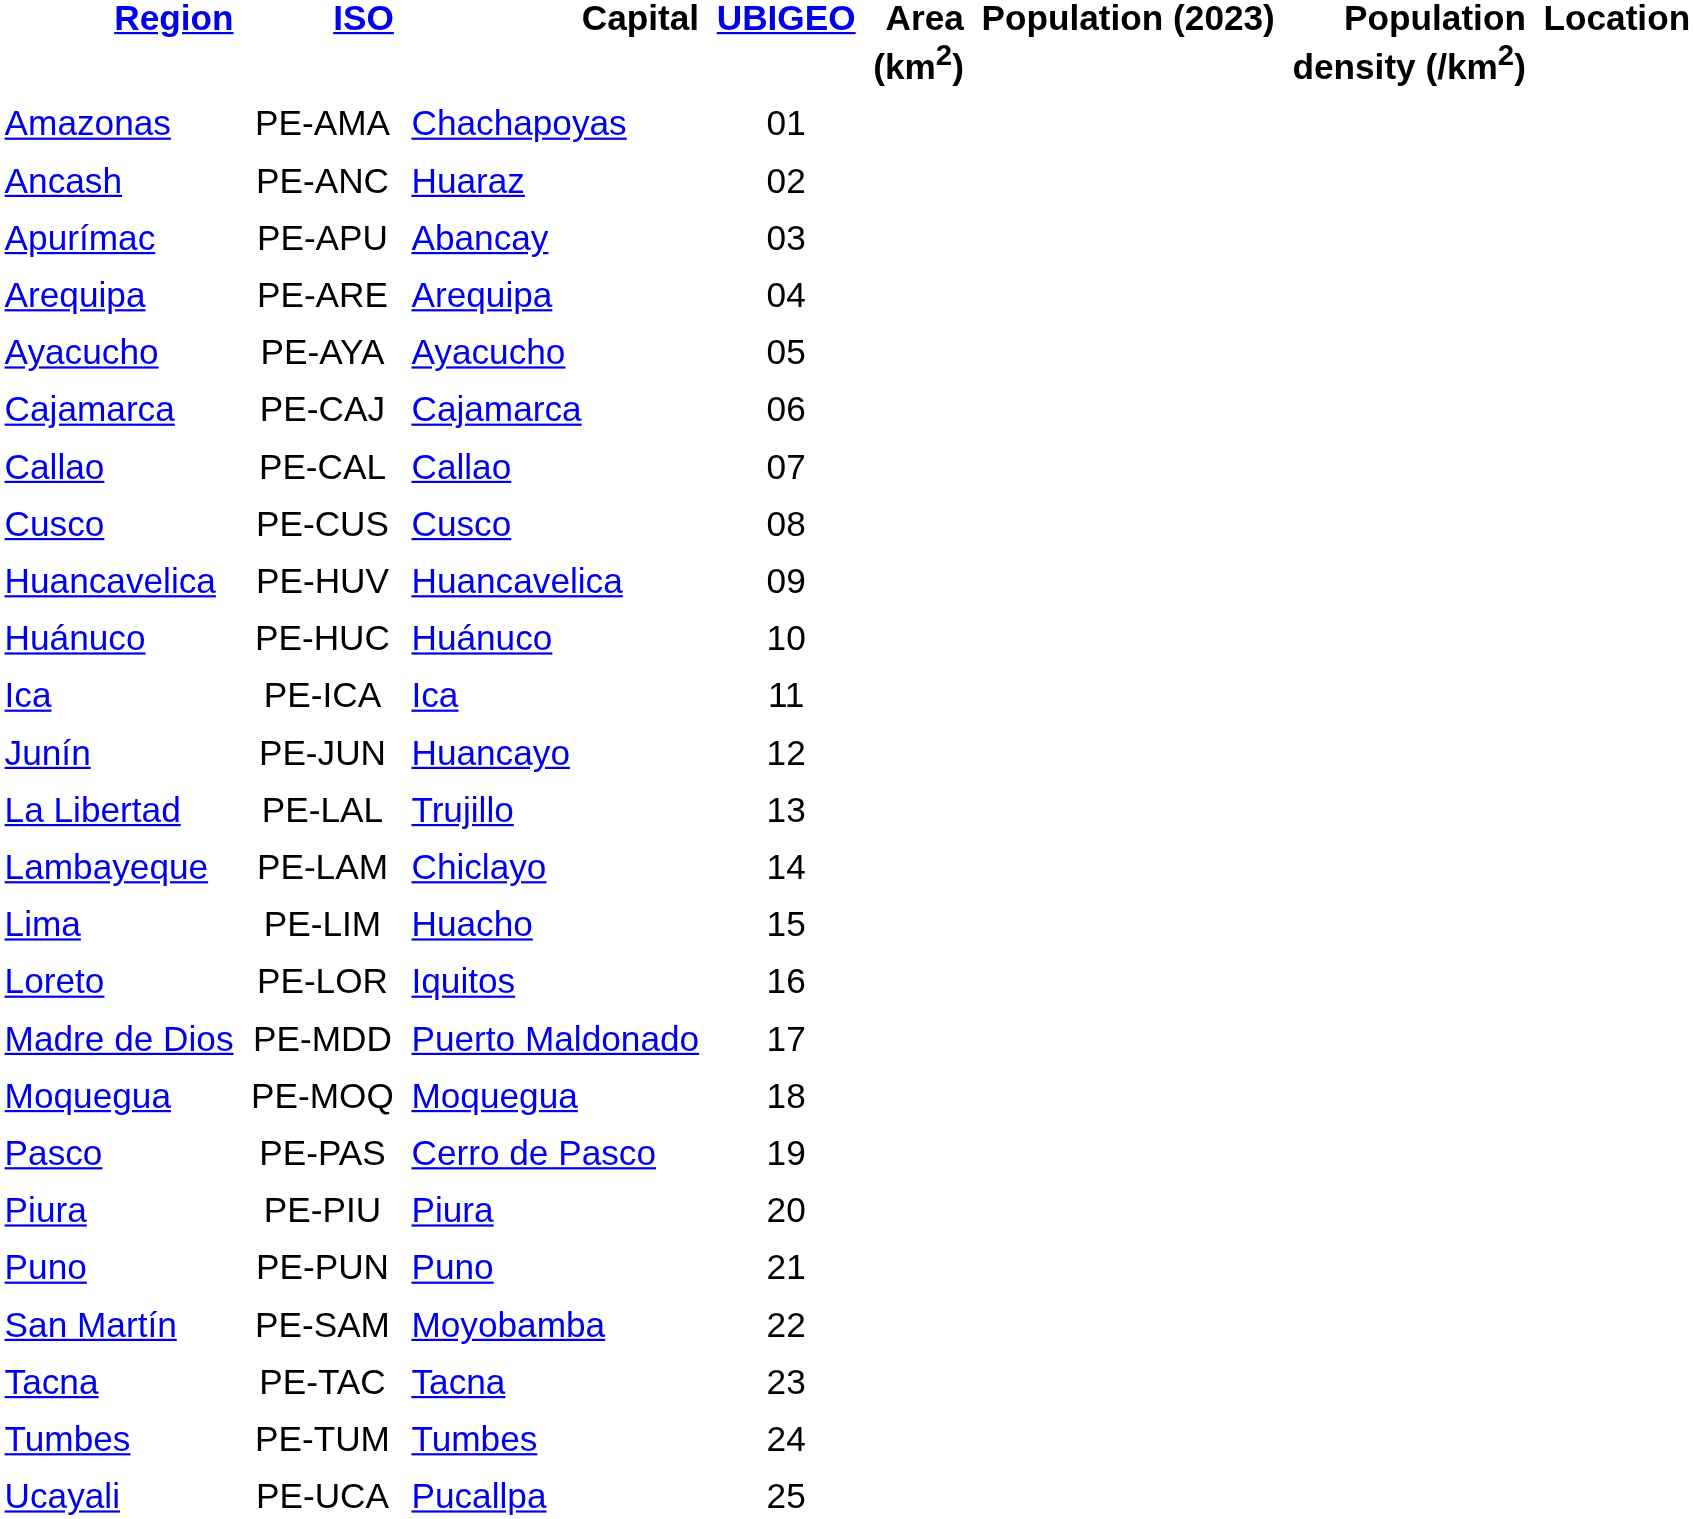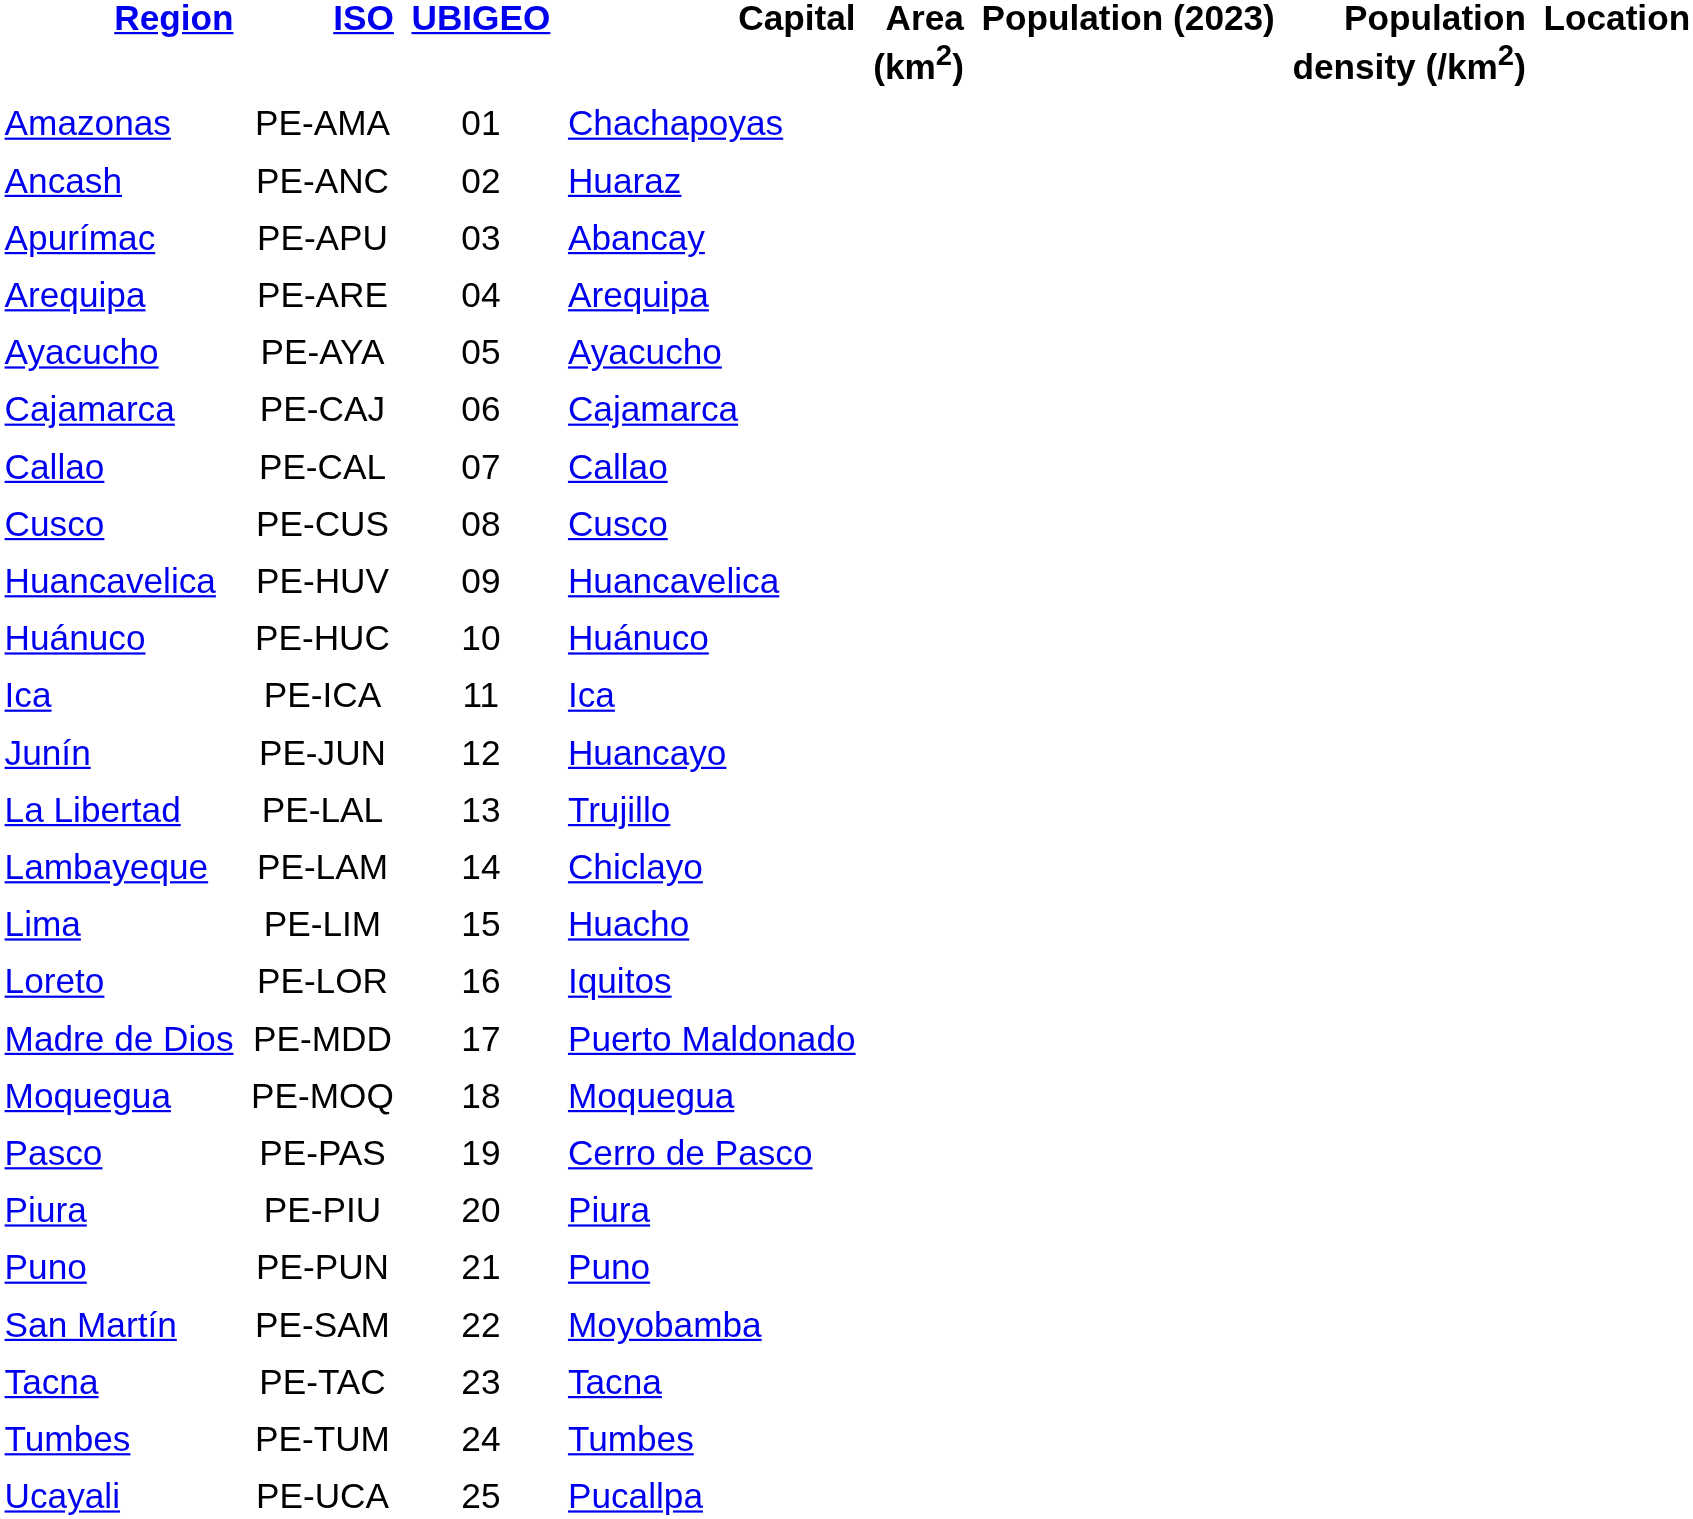 <table class="wiki table sortable" align="center" style="background: #fff9090; border-width:1px; border-color: #lightgrey; text-align:right; " cellpadding="3px">
 <tr style="vertical-align:top;">
 <th><a href='#'>Region</a></th>
 <th><a href='#'>ISO</a><br></th>
+<th><a href='#'>UBIGEO</a><br></th>
 <th>Capital</th>
-<th><a href='#'>UBIGEO</a><br></th>
 <th data-sort-type="number">Area<br>(km<sup>2</sup>)<br></th>
 <th data-sort-type="number">Population (2023)</th>
 <th data-sort-type="number">Population<br>density (/km<sup>2</sup>)<br></th>
 <th class="unsortable">Location<br></th>
 </tr>
 <tr>
 <td align="left"><a href='#'>Amazonas</a></td>
 <td align="center">PE-AMA</td>
+<td align="center">01</td>
 <td align="left"><a href='#'>Chachapoyas</a></td>
-<td align="center">01</td>
 <td></td>
 <td></td>
 <td></td>
 <td style="text-align:center;" align="center"><br></td>
 </tr>
 <tr>
 <td align="left"><a href='#'>Ancash</a></td>
 <td align="center">PE-ANC</td>
+<td align="center">02</td>
 <td align="left"><a href='#'>Huaraz</a></td>
-<td align="center">02</td>
 <td></td>
 <td></td>
 <td></td>
 <td style="text-align:center;" align="center"><br></td>
 </tr>
 <tr>
 <td align="left"><a href='#'>Apurímac</a></td>
 <td align="center">PE-APU</td>
+<td align="center">03</td>
 <td align="left"><a href='#'>Abancay</a></td>
-<td align="center">03</td>
 <td></td>
 <td></td>
 <td></td>
 <td style="text-align:center;" align="center"><br></td>
 </tr>
 <tr>
 <td align="left"><a href='#'>Arequipa</a></td>
 <td align="center">PE-ARE</td>
+<td align="center">04</td>
 <td align="left"><a href='#'>Arequipa</a></td>
-<td align="center">04</td>
 <td></td>
 <td></td>
 <td></td>
 <td style="text-align:center;" align="center"><br></td>
 </tr>
 <tr>
 <td align="left"><a href='#'>Ayacucho</a></td>
 <td align="center">PE-AYA</td>
+<td align="center">05</td>
 <td align="left"><a href='#'>Ayacucho</a></td>
-<td align="center">05</td>
 <td></td>
 <td></td>
 <td></td>
 <td style="text-align:center;" align="center"><br></td>
 </tr>
 <tr>
 <td align="left"><a href='#'>Cajamarca</a></td>
 <td align="center">PE-CAJ</td>
+<td align="center">06</td>
 <td align="left"><a href='#'>Cajamarca</a></td>
-<td align="center">06</td>
 <td></td>
 <td></td>
 <td></td>
 <td style="text-align:center;" align="center"><br></td>
 </tr>
 <tr>
 <td align="left"><a href='#'>Callao</a></td>
 <td align="center">PE-CAL</td>
+<td align="center">07</td>
 <td align="left"><a href='#'>Callao</a></td>
-<td align="center">07</td>
 <td></td>
 <td></td>
 <td></td>
 <td style="text-align:center;" align="center"><br></td>
 </tr>
 <tr>
 <td align="left"><a href='#'>Cusco</a></td>
 <td align="center">PE-CUS</td>
+<td align="center">08</td>
 <td align="left"><a href='#'>Cusco</a></td>
-<td align="center">08</td>
 <td></td>
 <td></td>
 <td></td>
 <td style="text-align:center;" align="center"><br></td>
 </tr>
 <tr>
 <td align="left"><a href='#'>Huancavelica</a></td>
 <td align="center">PE-HUV</td>
+<td align="center">09</td>
 <td align="left"><a href='#'>Huancavelica</a></td>
-<td align="center">09</td>
 <td></td>
 <td></td>
 <td></td>
 <td style="text-align:center;" align="center"><br></td>
 </tr>
 <tr>
 <td align="left"><a href='#'>Huánuco</a></td>
 <td align="center">PE-HUC</td>
+<td align="center">10</td>
 <td align="left"><a href='#'>Huánuco</a></td>
-<td align="center">10</td>
 <td></td>
 <td></td>
 <td></td>
 <td style="text-align:center;" align="center"><br></td>
 </tr>
 <tr>
 <td align="left"><a href='#'>Ica</a></td>
 <td align="center">PE-ICA</td>
+<td align="center">11</td>
 <td align="left"><a href='#'>Ica</a></td>
-<td align="center">11</td>
 <td></td>
 <td></td>
 <td></td>
 <td style="text-align:center;" align="center"><br></td>
 </tr>
 <tr>
 <td align="left"><a href='#'>Junín</a></td>
 <td align="center">PE-JUN</td>
+<td align="center">12</td>
 <td align="left"><a href='#'>Huancayo</a></td>
-<td align="center">12</td>
 <td></td>
 <td></td>
 <td></td>
 <td style="text-align:center;" align="center"><br></td>
 </tr>
 <tr>
 <td align="left"><a href='#'>La Libertad</a></td>
 <td align="center">PE-LAL</td>
+<td align="center">13</td>
 <td align="left"><a href='#'>Trujillo</a></td>
-<td align="center">13</td>
 <td></td>
 <td></td>
 <td></td>
 <td style="text-align:center;" align="center"><br></td>
 </tr>
 <tr>
 <td align="left"><a href='#'>Lambayeque</a></td>
 <td align="center">PE-LAM</td>
+<td align="center">14</td>
 <td align="left"><a href='#'>Chiclayo</a></td>
-<td align="center">14</td>
 <td></td>
 <td></td>
 <td></td>
 <td style="text-align:center;" align="center"><br></td>
 </tr>
 <tr>
 <td align="left"><a href='#'>Lima</a></td>
 <td align="center">PE-LIM</td>
+<td align="center">15</td>
 <td align="left"><a href='#'>Huacho</a></td>
-<td align="center">15</td>
 <td></td>
 <td></td>
 <td></td>
 <td style="text-align:center;" align="center"><br></td>
 </tr>
 <tr>
 <td align="left"><a href='#'>Loreto</a></td>
 <td align="center">PE-LOR</td>
+<td align="center">16</td>
 <td align="left"><a href='#'>Iquitos</a></td>
-<td align="center">16</td>
 <td></td>
 <td></td>
 <td></td>
 <td style="text-align:center;" align="center"><br></td>
 </tr>
 <tr>
 <td align="left"><a href='#'>Madre de Dios</a></td>
 <td align="center">PE-MDD</td>
+<td align="center">17</td>
 <td align="left"><a href='#'>Puerto Maldonado</a></td>
-<td align="center">17</td>
 <td></td>
 <td></td>
 <td></td>
 <td style="text-align:center;" align="center"><br></td>
 </tr>
 <tr>
 <td align="left"><a href='#'>Moquegua</a></td>
 <td align="center">PE-MOQ</td>
+<td align="center">18</td>
 <td align="left"><a href='#'>Moquegua</a></td>
-<td align="center">18</td>
 <td></td>
 <td></td>
 <td></td>
 <td style="text-align:center;" align="center"><br></td>
 </tr>
 <tr>
 <td align="left"><a href='#'>Pasco</a></td>
 <td align="center">PE-PAS</td>
+<td align="center">19</td>
 <td align="left"><a href='#'>Cerro de Pasco</a></td>
-<td align="center">19</td>
 <td></td>
 <td></td>
 <td></td>
 <td style="text-align:center;" align="center"><br></td>
 </tr>
 <tr>
 <td align="left"><a href='#'>Piura</a></td>
 <td align="center">PE-PIU</td>
+<td align="center">20</td>
 <td align="left"><a href='#'>Piura</a></td>
-<td align="center">20</td>
 <td></td>
 <td></td>
 <td></td>
 <td style="text-align:center;" align="center"><br></td>
 </tr>
 <tr>
 <td align="left"><a href='#'>Puno</a></td>
 <td align="center">PE-PUN</td>
+<td align="center">21</td>
 <td align="left"><a href='#'>Puno</a></td>
-<td align="center">21</td>
 <td></td>
 <td></td>
 <td></td>
 <td style="text-align:center;" align="center"><br></td>
 </tr>
 <tr>
 <td align="left"><a href='#'>San Martín</a></td>
 <td align="center">PE-SAM</td>
+<td align="center">22</td>
 <td align="left"><a href='#'>Moyobamba</a></td>
-<td align="center">22</td>
 <td></td>
 <td></td>
 <td></td>
 <td style="text-align:center;" align="center"><br></td>
 </tr>
 <tr>
 <td align="left"><a href='#'>Tacna</a></td>
 <td align="center">PE-TAC</td>
+<td align="center">23</td>
 <td align="left"><a href='#'>Tacna</a></td>
-<td align="center">23</td>
 <td></td>
 <td></td>
 <td></td>
 <td style="text-align:center;" align="center"><br></td>
 </tr>
 <tr>
 <td align="left"><a href='#'>Tumbes</a></td>
 <td align="center">PE-TUM</td>
+<td align="center">24</td>
 <td align="left"><a href='#'>Tumbes</a></td>
-<td align="center">24</td>
 <td></td>
 <td></td>
 <td></td>
 <td style="text-align:center;" align="center"><br></td>
 </tr>
 <tr>
 <td align="left"><a href='#'>Ucayali</a></td>
 <td align="center">PE-UCA</td>
+<td align="center">25</td>
 <td align="left"><a href='#'>Pucallpa</a></td>
-<td align="center">25</td>
 <td></td>
 <td></td>
 <td></td>
 <td style="text-align:center;" align="center"></td>
 </tr>
 </table>
